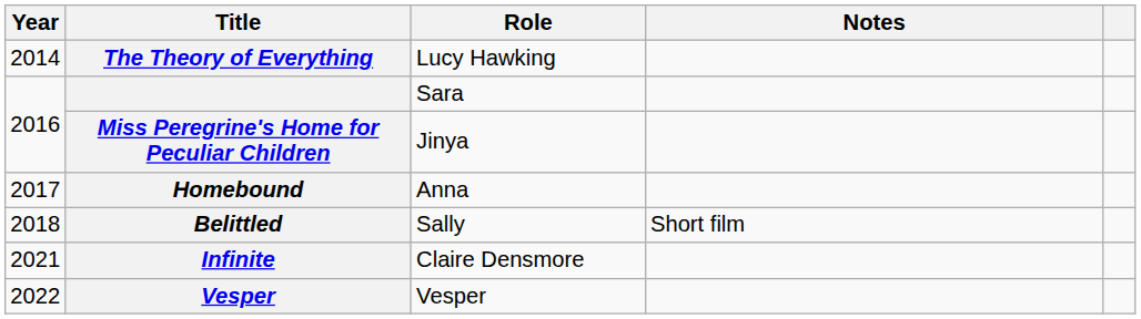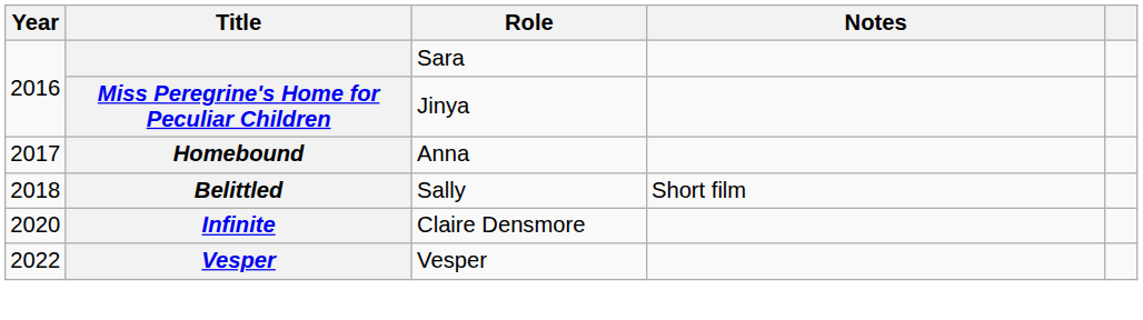 <table class="wikitable plainrowheaders sortable" style="margin-right: 0;">
 <tr>
 <th rowspan="1" scope="col" style="width: 1em;">Year</th>
 <th rowspan="1" scope="col" style="width: 15em;">Title</th>
 <th rowspan="1" scope="col" style="width: 10em;">Role</th>
 <th rowspan="1" scope="col" style="width: 20em;" class="unsortable">Notes</th>
 <th rowspan="1" scope="col" style="width: 1em;" class="unsortable"></th>
-</tr>
-<tr>
-<td>2014</td>
-<th scope="row"><em><a href='#'>The Theory of Everything</a></em></th>
-<td>Lucy Hawking</td>
-<td></td>
-<td align="center"></td>
 </tr>
 <tr>
 <td rowspan="2">2016</td>
 <th scope="row"><em></em></th>
 <td>Sara</td>
 <td></td>
 <td align="center"></td>
 </tr>
 <tr>
 <th scope="row"><em><a href='#'>Miss Peregrine's Home for Peculiar Children</a></em></th>
 <td>Jinya</td>
 <td></td>
 <td align="center"></td>
 </tr>
 <tr>
 <td>2017</td>
 <th scope="row"><em>Homebound</em></th>
 <td>Anna</td>
 <td></td>
 <td align="center"></td>
 </tr>
 <tr>
 <td>2018</td>
 <th scope="row"><em>Belittled</em></th>
 <td>Sally</td>
 <td>Short film</td>
 <td align="center"></td>
 </tr>
 <tr>
-<td>2021</td>
+<td>2020</td>
 <th scope="row"><em><a href='#'>Infinite</a></em></th>
 <td>Claire Densmore</td>
 <td></td>
 <td align="center"></td>
 </tr>
 <tr>
 <td>2022</td>
 <th scope="row"><em><a href='#'>Vesper</a></em></th>
 <td>Vesper</td>
 <td></td>
 <td align="center"></td>
 </tr>
 </table>
